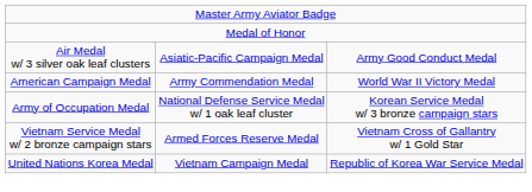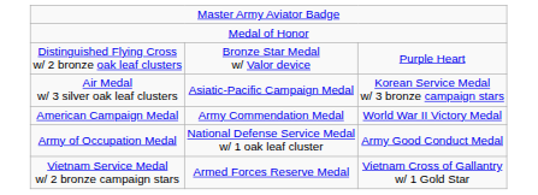 <table class="wikitable" style="margin:1em auto; text-align:center;">
 <tr>
 <td colspan="3"><a href='#'>Master Army Aviator Badge</a></td>
 </tr>
 <tr>
 <td colspan="3"><a href='#'>Medal of Honor</a></td>
 </tr>
 <tr>
+<td><a href='#'>Distinguished Flying Cross</a><br>w/ 2 bronze <a href='#'>oak leaf clusters</a></td>
+<td><a href='#'>Bronze Star Medal</a><br>w/ <a href='#'>Valor device</a></td>
+<td><a href='#'>Purple Heart</a></td>
+</tr>
+<tr>
 <td><a href='#'>Air Medal</a><br>w/ 3 silver oak leaf clusters</td>
 <td><a href='#'>Asiatic-Pacific Campaign Medal</a></td>
-<td><a href='#'>Army Good Conduct Medal</a></td>
+<td><a href='#'>Korean Service Medal</a><br>w/ 3 bronze <a href='#'>campaign stars</a></td>
 </tr>
 <tr>
 <td><a href='#'>American Campaign Medal</a></td>
 <td><a href='#'>Army Commendation Medal</a></td>
 <td><a href='#'>World War II Victory Medal</a></td>
 </tr>
 <tr>
 <td><a href='#'>Army of Occupation Medal</a></td>
 <td><a href='#'>National Defense Service Medal</a><br>w/ 1 oak leaf cluster</td>
-<td><a href='#'>Korean Service Medal</a><br>w/ 3 bronze <a href='#'>campaign stars</a></td>
+<td><a href='#'>Army Good Conduct Medal</a></td>
 </tr>
 <tr>
 <td><a href='#'>Vietnam Service Medal</a><br>w/ 2 bronze campaign stars</td>
 <td><a href='#'>Armed Forces Reserve Medal</a></td>
 <td><a href='#'>Vietnam Cross of Gallantry</a><br>w/ 1 Gold Star</td>
 </tr>
-<tr>
-<td><a href='#'>United Nations Korea Medal</a></td>
-<td><a href='#'>Vietnam Campaign Medal</a></td>
-<td><a href='#'>Republic of Korea War Service Medal</a></td>
-</tr>
 </table>
